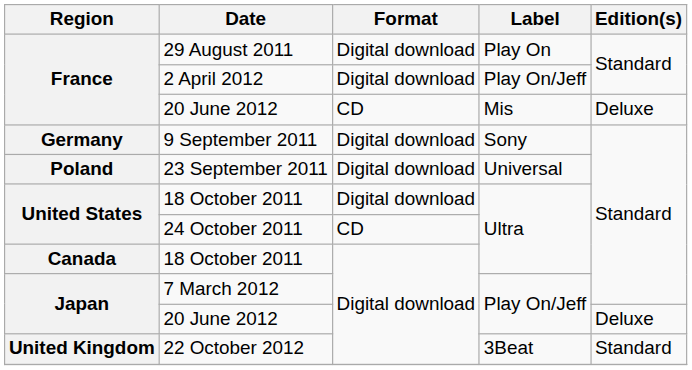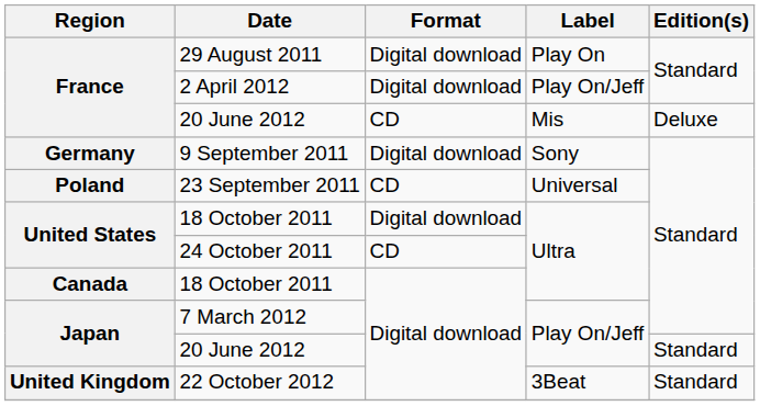 <table class="wikitable plainrowheaders">
 <tr>
 <th>Region</th>
 <th>Date</th>
 <th>Format</th>
 <th>Label</th>
 <th>Edition(s)</th>
 </tr>
 <tr>
 <th scope="row" rowspan="3">France</th>
 <td>29 August 2011</td>
 <td>Digital download</td>
 <td>Play On</td>
 <td rowspan="2">Standard</td>
 </tr>
 <tr>
 <td>2 April 2012</td>
 <td>Digital download</td>
 <td>Play On/Jeff</td>
 </tr>
 <tr>
 <td>20 June 2012</td>
 <td>CD</td>
 <td>Mis</td>
 <td>Deluxe</td>
 </tr>
 <tr>
 <th scope="row">Germany</th>
 <td>9 September 2011</td>
 <td>Digital download</td>
 <td>Sony</td>
 <td rowspan="6">Standard</td>
 </tr>
 <tr>
 <th scope="row">Poland</th>
 <td>23 September 2011</td>
-<td>Digital download</td>
+<td>CD</td>
 <td>Universal</td>
 </tr>
 <tr>
 <th scope="row" rowspan="2">United States</th>
 <td>18 October 2011</td>
 <td>Digital download</td>
 <td rowspan="3">Ultra</td>
 </tr>
 <tr>
 <td>24 October 2011</td>
 <td>CD</td>
 </tr>
 <tr>
 <th scope="row">Canada</th>
 <td>18 October 2011</td>
 <td rowspan="4">Digital download</td>
 </tr>
 <tr>
 <th scope="row" rowspan="2">Japan</th>
 <td>7 March 2012</td>
 <td rowspan="2">Play On/Jeff</td>
 </tr>
 <tr>
 <td>20 June 2012</td>
-<td>Deluxe</td>
+<td>Standard</td>
 </tr>
 <tr>
 <th scope="row">United Kingdom</th>
 <td>22 October 2012</td>
 <td>3Beat</td>
 <td>Standard</td>
 </tr>
 <tr>
 </tr>
 </table>
